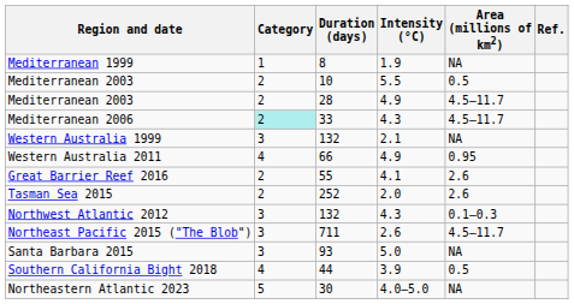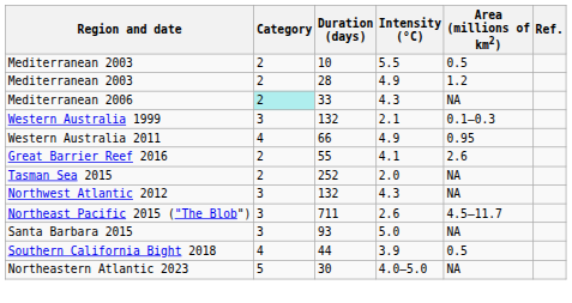 <table class="wikitable sortable mw-collapsible">
 <tr>
 <th>Region and date</th>
 <th>Category</th>
 <th>Duration<br>(days)</th>
 <th>Intensity<br>(°C)</th>
 <th>Area<br>(millions of<br>km<sup>2</sup>)</th>
 <th>Ref.</th>
-</tr>
-<tr>
-<td><a href='#'>Mediterranean</a> 1999</td>
-<td>1</td>
-<td>8</td>
-<td>1.9</td>
-<td>NA</td>
-<td></td>
 </tr>
 <tr>
 <td>Mediterranean 2003</td>
 <td>2</td>
 <td>10</td>
 <td>5.5</td>
 <td>0.5</td>
 <td></td>
 </tr>
 <tr>
 <td>Mediterranean 2003</td>
 <td>2</td>
 <td>28</td>
 <td>4.9</td>
-<td>4.5–11.7</td>
+<td>1.2</td>
 <td></td>
 </tr>
 <tr>
 <td>Mediterranean 2006</td>
 <td style="background: paleturquoise;">2</td>
 <td>33</td>
 <td>4.3</td>
-<td>4.5–11.7</td>
+<td>NA</td>
 <td></td>
 </tr>
 <tr>
 <td><a href='#'>Western Australia</a> 1999</td>
 <td>3</td>
 <td>132</td>
 <td>2.1</td>
-<td>NA</td>
+<td>0.1–0.3</td>
 <td></td>
 </tr>
 <tr>
 <td>Western Australia 2011</td>
 <td>4</td>
 <td>66</td>
 <td>4.9</td>
 <td>0.95</td>
 <td></td>
 </tr>
 <tr>
 <td><a href='#'>Great Barrier Reef</a> 2016</td>
 <td>2</td>
 <td>55</td>
 <td>4.1</td>
 <td>2.6</td>
 <td></td>
 </tr>
 <tr>
 <td><a href='#'>Tasman Sea</a> 2015</td>
 <td>2</td>
 <td>252</td>
 <td>2.0</td>
-<td>2.6</td>
+<td>NA</td>
 <td></td>
 </tr>
 <tr>
 <td><a href='#'>Northwest Atlantic</a> 2012</td>
 <td>3</td>
 <td>132</td>
 <td>4.3</td>
-<td>0.1–0.3</td>
+<td>NA</td>
 <td></td>
 </tr>
 <tr>
 <td><a href='#'>Northeast Pacific</a> 2015 (<a href='#'>"The Blob</a>")</td>
 <td>3</td>
 <td>711</td>
 <td>2.6</td>
 <td>4.5–11.7</td>
 <td></td>
 </tr>
 <tr>
 <td>Santa Barbara 2015</td>
 <td>3</td>
 <td>93</td>
 <td>5.0</td>
 <td>NA</td>
 <td></td>
 </tr>
 <tr>
 <td><a href='#'>Southern California Bight</a> 2018</td>
 <td>4</td>
 <td>44</td>
 <td>3.9</td>
 <td>0.5</td>
 <td></td>
 </tr>
 <tr>
 <td>Northeastern Atlantic 2023</td>
 <td>5</td>
 <td>30</td>
 <td>4.0–5.0</td>
 <td>NA</td>
 <td></td>
 </tr>
 </table>
